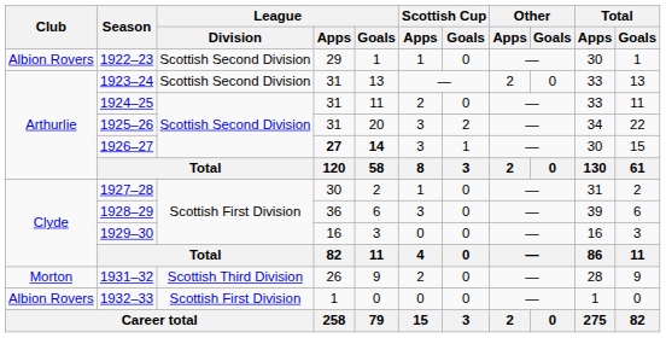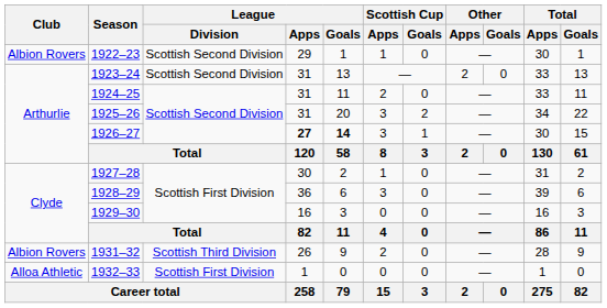 <table class="wikitable" style="text-align: center">
 <tr>
 <th rowspan="2">Club</th>
 <th rowspan="2">Season</th>
 <th colspan="3">League</th>
 <th colspan="2">Scottish Cup</th>
 <th colspan="2">Other</th>
 <th colspan="2">Total</th>
 </tr>
 <tr>
 <th>Division</th>
 <th>Apps</th>
 <th>Goals</th>
 <th>Apps</th>
 <th>Goals</th>
 <th>Apps</th>
 <th>Goals</th>
 <th>Apps</th>
 <th>Goals</th>
 </tr>
 <tr>
 <td><a href='#'>Albion Rovers</a></td>
 <td><a href='#'>1922–23</a></td>
 <td>Scottish Second Division</td>
 <td>29</td>
 <td>1</td>
 <td>1</td>
 <td>0</td>
 <td colspan="2">—</td>
 <td>30</td>
 <td>1</td>
 </tr>
 <tr>
 <td rowspan="5"><a href='#'>Arthurlie</a></td>
 <td><a href='#'>1923–24</a></td>
 <td>Scottish Second Division</td>
 <td>31</td>
 <td>13</td>
 <td colspan="2">—</td>
 <td>2</td>
 <td>0</td>
 <td>33</td>
 <td>13</td>
 </tr>
 <tr>
 <td><a href='#'>1924–25</a></td>
 <td rowspan="3"><a href='#'>Scottish Second Division</a></td>
 <td>31</td>
 <td>11</td>
 <td>2</td>
 <td>0</td>
 <td colspan="2">—</td>
 <td>33</td>
 <td>11</td>
 </tr>
 <tr>
 <td><a href='#'>1925–26</a></td>
 <td>31</td>
 <td>20</td>
 <td>3</td>
 <td>2</td>
 <td colspan="2">—</td>
 <td>34</td>
 <td>22</td>
 </tr>
 <tr>
 <td><a href='#'>1926–27</a></td>
 <td><strong>27</strong></td>
 <td><strong>14</strong></td>
 <td>3</td>
 <td>1</td>
 <td colspan="2">—</td>
 <td>30</td>
 <td>15</td>
 </tr>
 <tr>
 <th colspan="2">Total</th>
 <th>120</th>
 <th>58</th>
 <th>8</th>
 <th>3</th>
 <th>2</th>
 <th>0</th>
 <th>130</th>
 <th>61</th>
 </tr>
 <tr>
 <td rowspan="4"><a href='#'>Clyde</a></td>
 <td><a href='#'>1927–28</a></td>
 <td rowspan="3">Scottish First Division</td>
 <td>30</td>
 <td>2</td>
 <td>1</td>
 <td>0</td>
 <td colspan="2">—</td>
 <td>31</td>
 <td>2</td>
 </tr>
 <tr>
 <td><a href='#'>1928–29</a></td>
 <td>36</td>
 <td>6</td>
 <td>3</td>
 <td>0</td>
 <td colspan="2">—</td>
 <td>39</td>
 <td>6</td>
 </tr>
 <tr>
 <td><a href='#'>1929–30</a></td>
 <td>16</td>
 <td>3</td>
 <td>0</td>
 <td>0</td>
 <td colspan="2">—</td>
 <td>16</td>
 <td>3</td>
 </tr>
 <tr>
 <th colspan="2">Total</th>
 <th>82</th>
 <th>11</th>
 <th>4</th>
 <th>0</th>
 <th colspan="2">—</th>
 <th>86</th>
 <th>11</th>
 </tr>
 <tr>
-<td><a href='#'>Morton</a></td>
+<td><a href='#'>Albion Rovers</a></td>
 <td><a href='#'>1931–32</a></td>
 <td><a href='#'>Scottish Third Division</a></td>
 <td>26</td>
 <td>9</td>
 <td>2</td>
 <td>0</td>
 <td colspan="2">—</td>
 <td>28</td>
 <td>9</td>
 </tr>
 <tr>
-<td><a href='#'>Albion Rovers</a></td>
+<td><a href='#'>Alloa Athletic</a></td>
 <td><a href='#'>1932–33</a></td>
 <td><a href='#'>Scottish First Division</a></td>
 <td>1</td>
 <td>0</td>
 <td>0</td>
 <td>0</td>
 <td colspan="2">—</td>
 <td>1</td>
 <td>0</td>
 </tr>
 <tr>
 <th colspan="3">Career total</th>
 <th>258</th>
 <th>79</th>
 <th>15</th>
 <th>3</th>
 <th>2</th>
 <th>0</th>
 <th>275</th>
 <th>82</th>
 </tr>
 </table>
